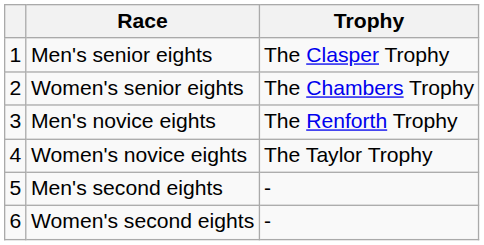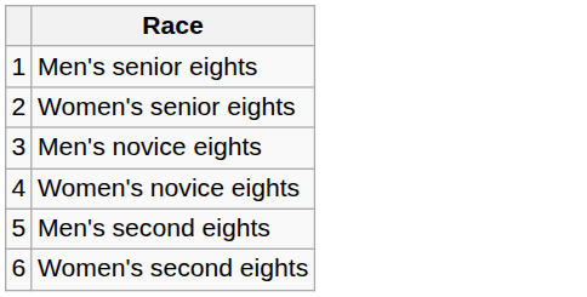 <table class="wikitable" border="1">
 <tr>
 <th></th>
 <th>Race</th>
-<th>Trophy</th>
 </tr>
 <tr>
 <td>1</td>
 <td>Men's senior eights</td>
-<td>The <a href='#'>Clasper</a> Trophy</td>
 </tr>
 <tr>
 <td>2</td>
 <td>Women's senior eights</td>
-<td>The <a href='#'>Chambers</a> Trophy</td>
 </tr>
 <tr>
 <td>3</td>
 <td>Men's novice eights</td>
-<td>The <a href='#'>Renforth</a> Trophy</td>
 </tr>
 <tr>
 <td>4</td>
 <td>Women's novice eights</td>
-<td>The Taylor Trophy</td>
 </tr>
 <tr>
 <td>5</td>
 <td>Men's second eights</td>
-<td>-</td>
 </tr>
 <tr>
 <td>6</td>
 <td>Women's second eights</td>
-<td>-</td>
 </tr>
 </table>
